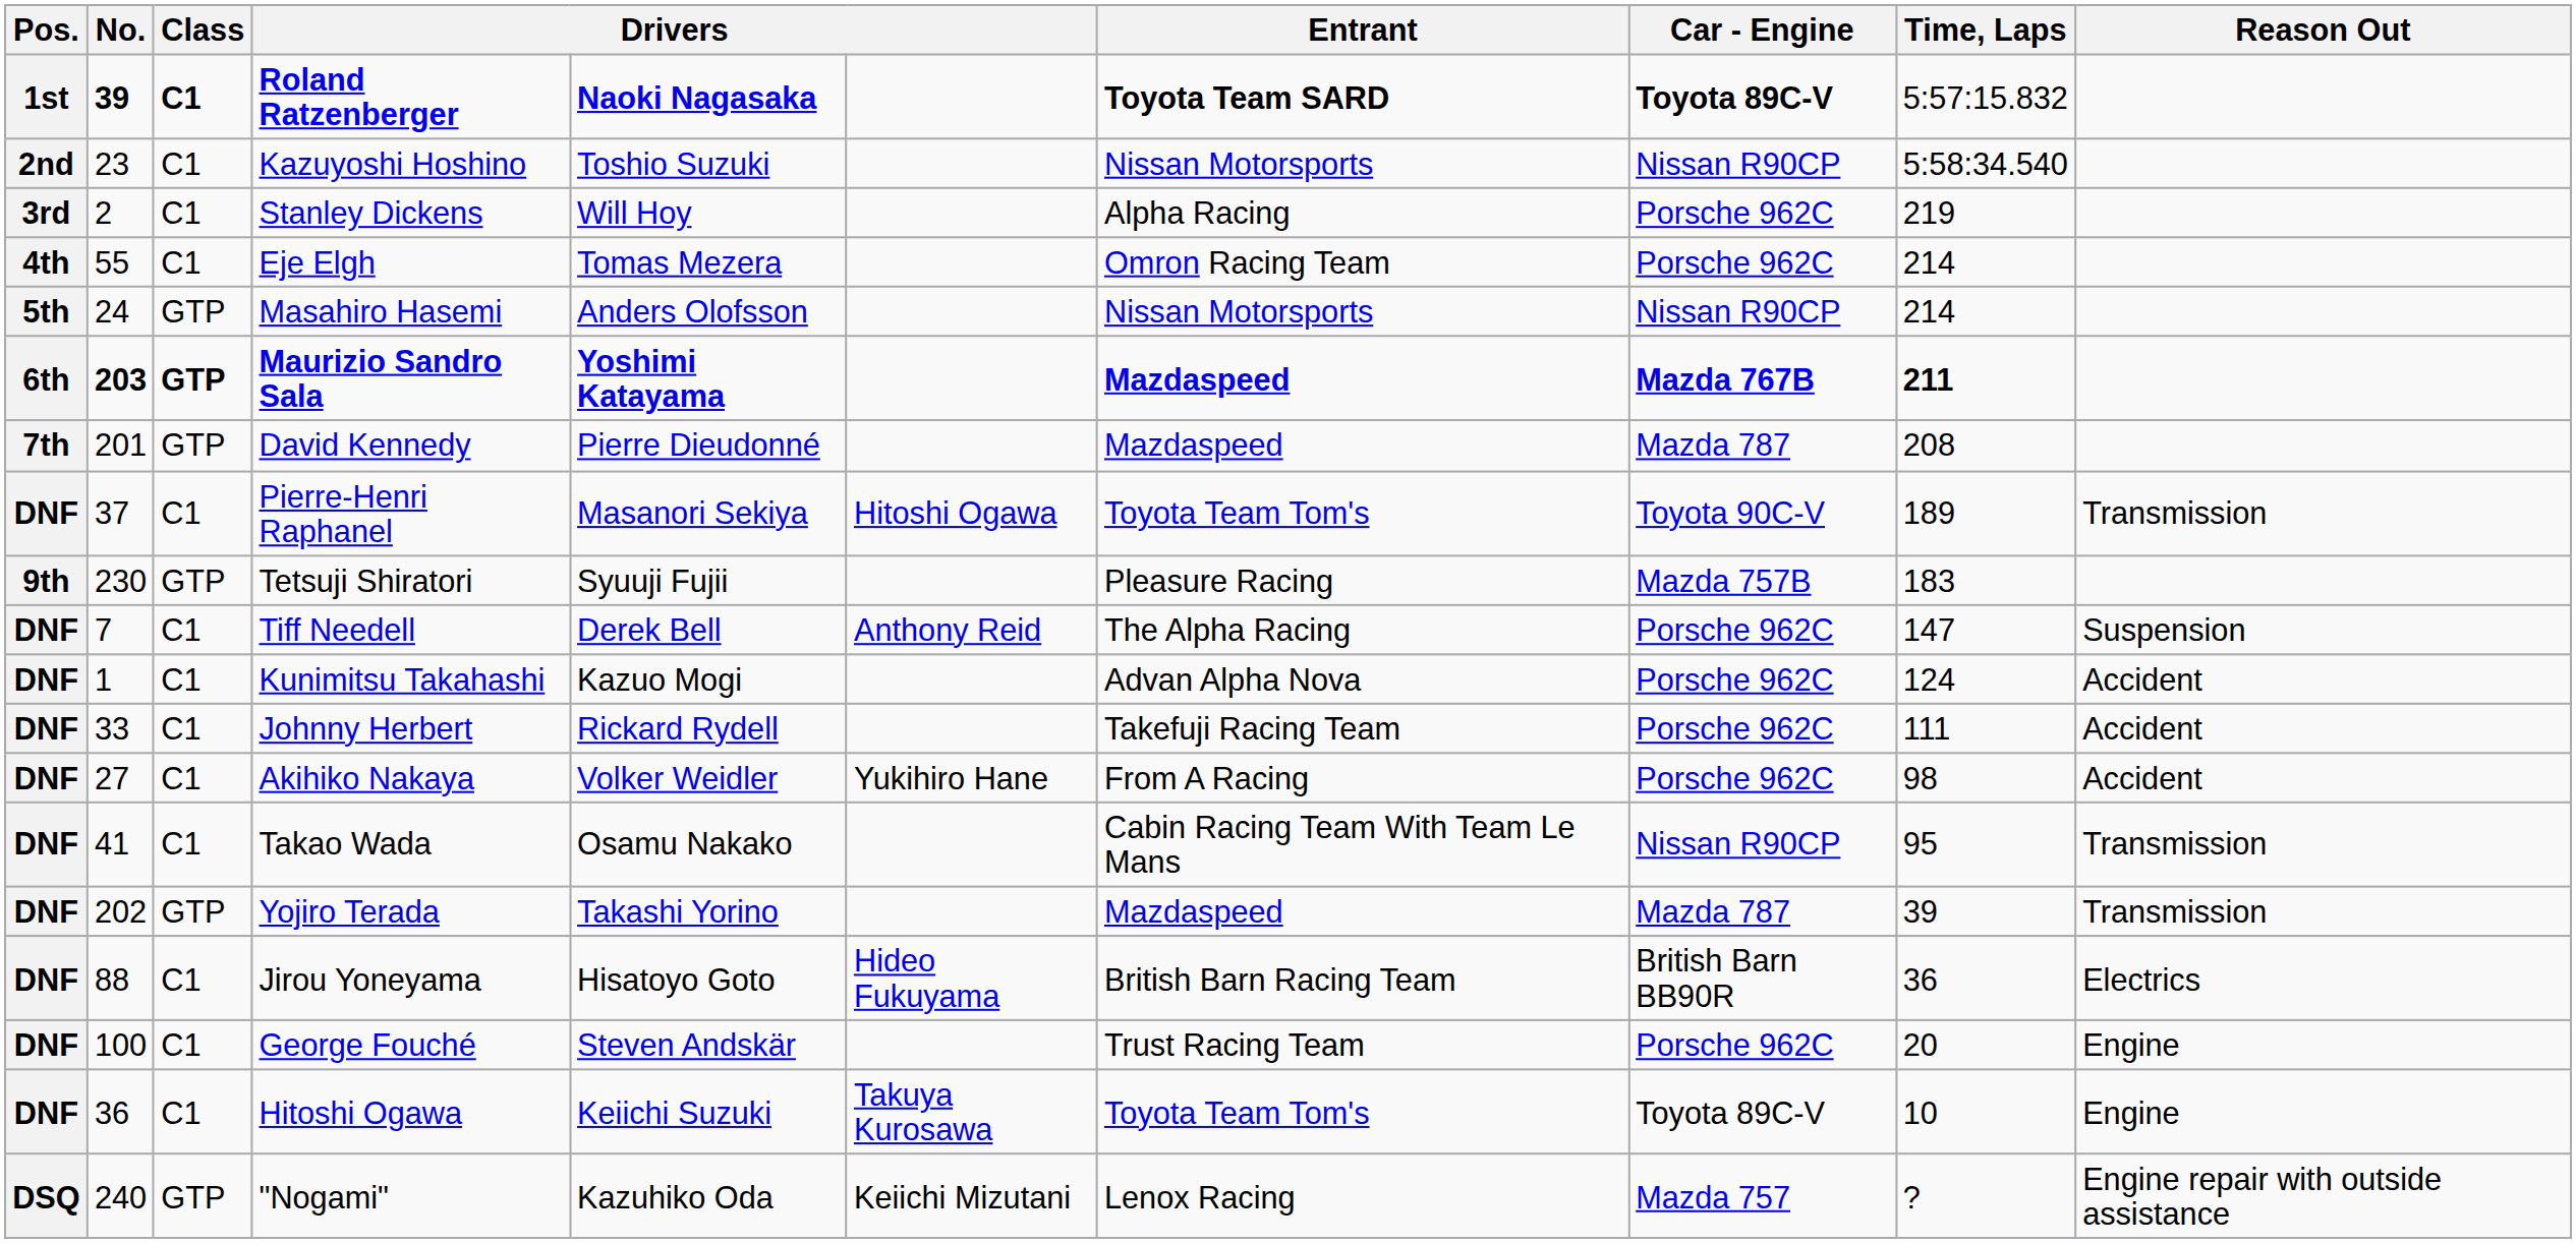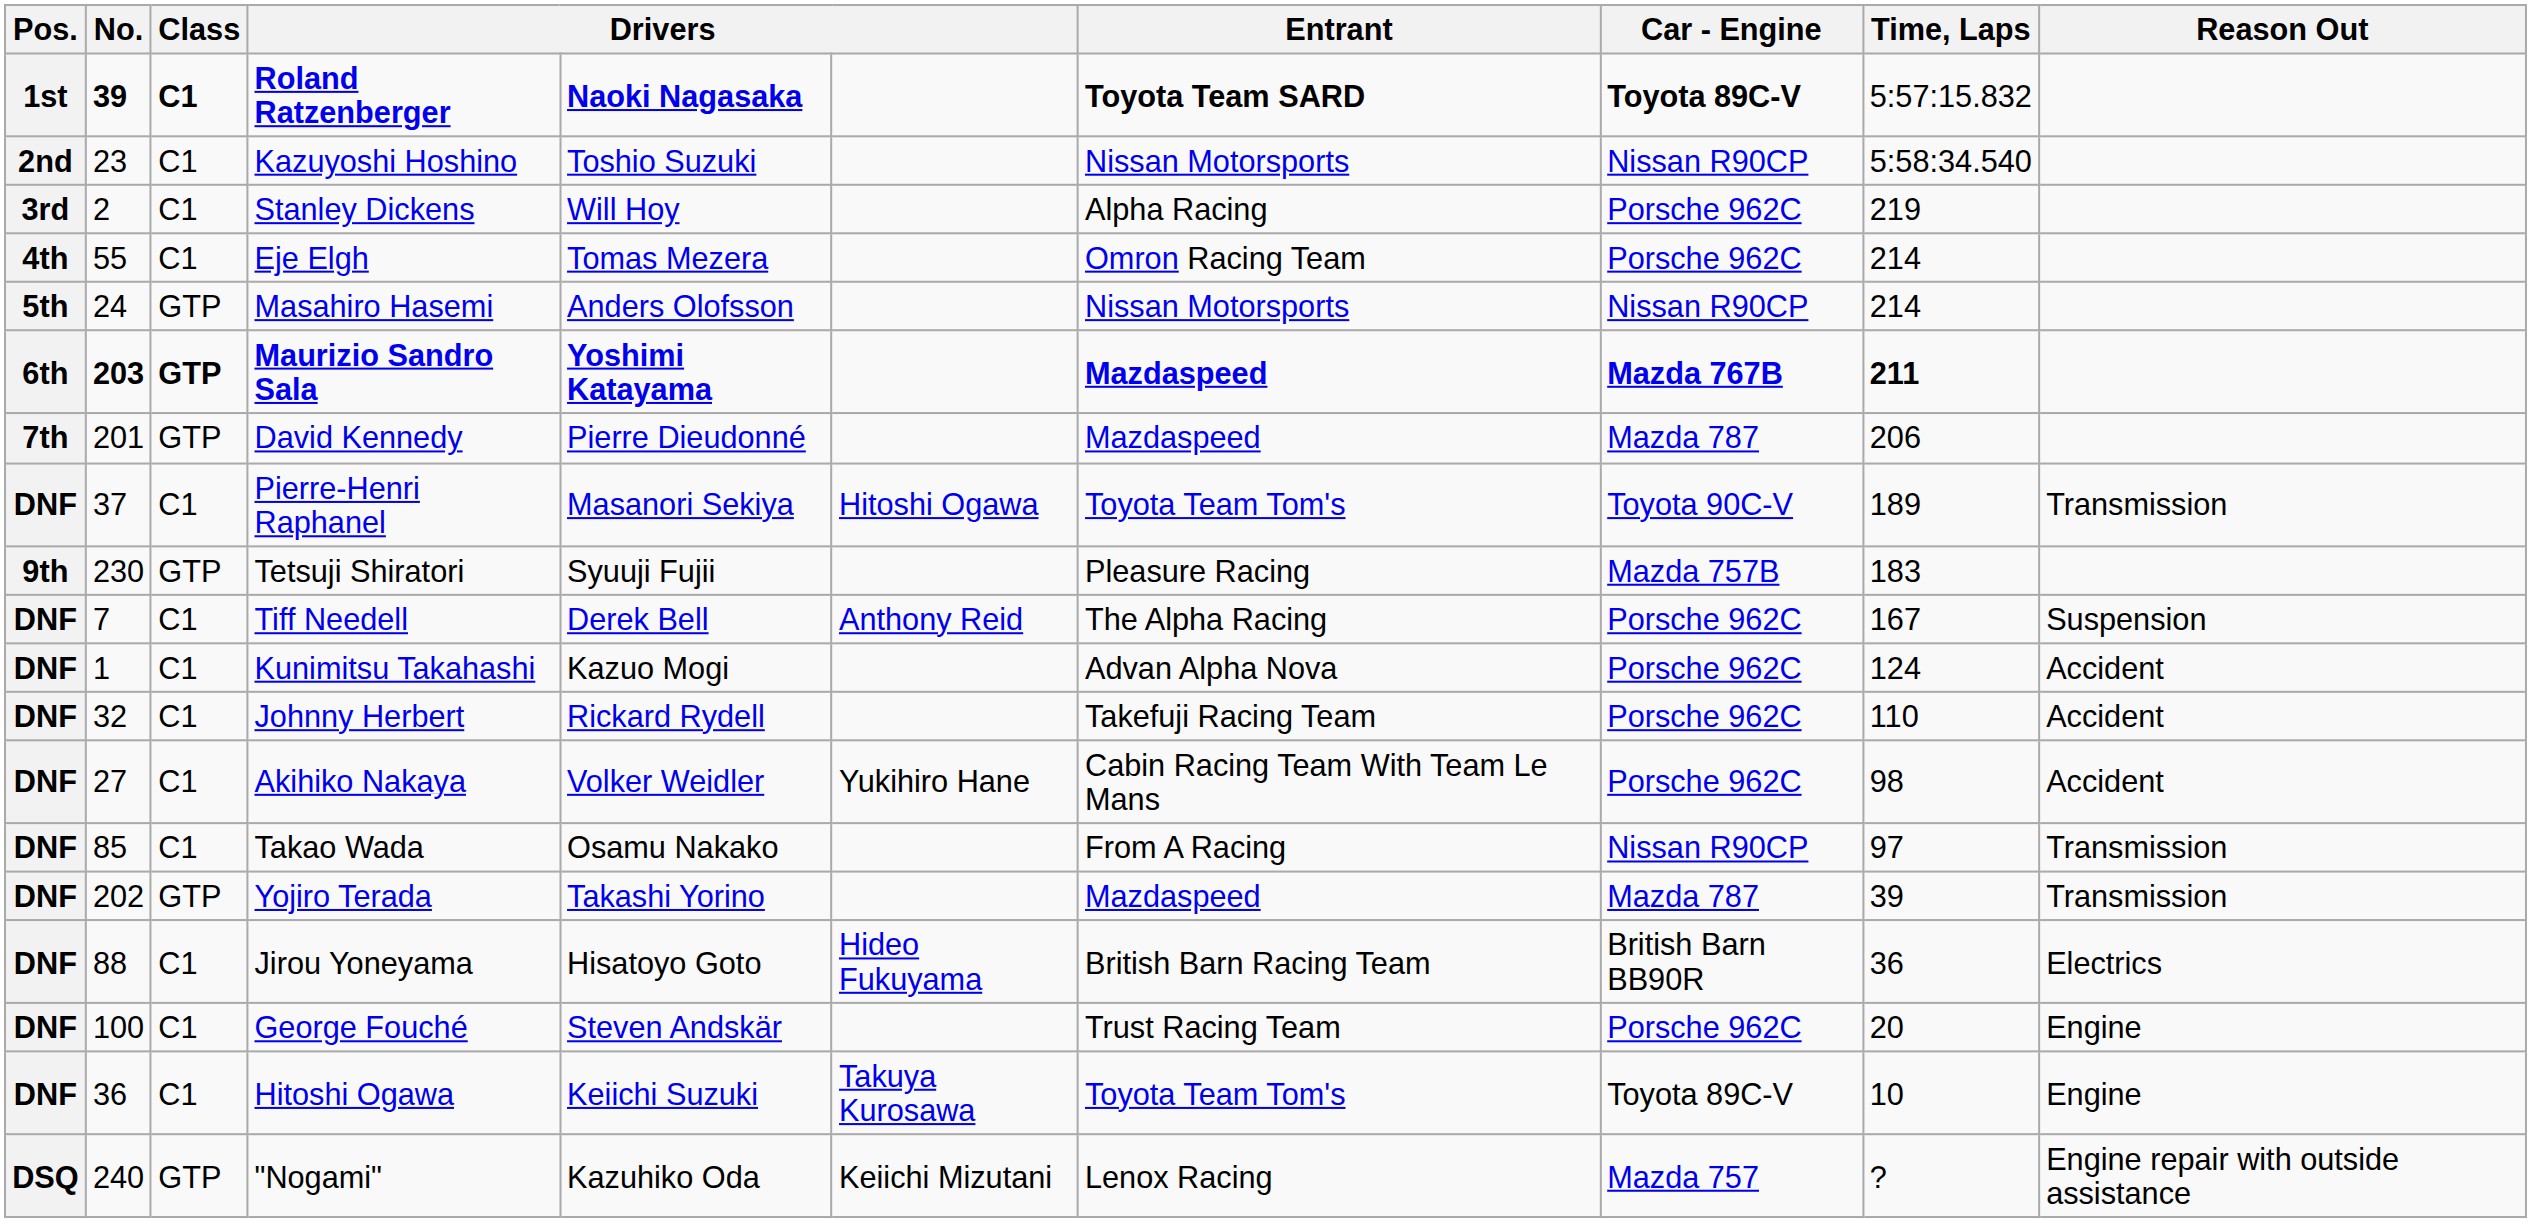 <table class="wikitable" style="font-size: 95%">
 <tr>
 <th>Pos.</th>
 <th>No.</th>
 <th>Class</th>
 <th colspan=3>Drivers</th>
 <th>Entrant</th>
 <th>Car - Engine</th>
 <th>Time, Laps</th>
 <th>Reason Out</th>
 </tr>
 <tr>
 <th><strong>1st</strong></th>
 <td><strong>39</strong></td>
 <td><strong>C1</strong></td>
 <td><strong> <a href='#'>Roland Ratzenberger</a></strong></td>
 <td><strong> <a href='#'>Naoki Nagasaka</a></strong></td>
 <td></td>
 <td><strong>Toyota Team SARD</strong></td>
 <td><strong>Toyota 89C-V</strong></td>
 <td>5:57:15.832</td>
 <td></td>
 </tr>
 <tr>
 <th>2nd</th>
 <td>23</td>
 <td>C1</td>
 <td> <a href='#'>Kazuyoshi Hoshino</a></td>
 <td> <a href='#'>Toshio Suzuki</a></td>
 <td></td>
 <td><a href='#'>Nissan Motorsports</a></td>
 <td><a href='#'>Nissan R90CP</a></td>
 <td>5:58:34.540</td>
 <td></td>
 </tr>
 <tr>
 <th>3rd</th>
 <td>2</td>
 <td>C1</td>
 <td> <a href='#'>Stanley Dickens</a></td>
 <td> <a href='#'>Will Hoy</a></td>
 <td></td>
 <td>Alpha Racing</td>
 <td><a href='#'>Porsche 962C</a></td>
 <td>219</td>
 <td></td>
 </tr>
 <tr>
 <th>4th</th>
 <td>55</td>
 <td>C1</td>
 <td> <a href='#'>Eje Elgh</a></td>
 <td> <a href='#'>Tomas Mezera</a></td>
 <td></td>
 <td><a href='#'>Omron</a> Racing Team</td>
 <td><a href='#'>Porsche 962C</a></td>
 <td>214</td>
 <td></td>
 </tr>
 <tr>
 <th>5th</th>
 <td>24</td>
 <td>GTP</td>
 <td> <a href='#'>Masahiro Hasemi</a></td>
 <td> <a href='#'>Anders Olofsson</a></td>
 <td></td>
 <td><a href='#'>Nissan Motorsports</a></td>
 <td><a href='#'>Nissan R90CP</a></td>
 <td>214</td>
 <td></td>
 </tr>
 <tr>
 <th><strong>6th</strong></th>
 <td><strong>203</strong></td>
 <td><strong>GTP</strong></td>
 <td> <strong><a href='#'>Maurizio Sandro Sala</a></strong></td>
 <td> <strong><a href='#'>Yoshimi Katayama</a></strong></td>
 <td></td>
 <td><strong><a href='#'>Mazdaspeed</a></strong></td>
 <td><strong><a href='#'>Mazda 767B</a></strong></td>
 <td><strong>211</strong></td>
 <td></td>
 </tr>
 <tr>
 <th>7th</th>
 <td>201</td>
 <td>GTP</td>
 <td> <a href='#'>David Kennedy</a></td>
 <td> <a href='#'>Pierre Dieudonné</a></td>
 <td></td>
 <td><a href='#'>Mazdaspeed</a></td>
 <td><a href='#'>Mazda 787</a></td>
-<td>208</td>
+<td>206</td>
 <td></td>
 </tr>
 <tr>
 <th>DNF</th>
 <td>37</td>
 <td>C1</td>
 <td> <a href='#'>Pierre-Henri Raphanel</a></td>
 <td> <a href='#'>Masanori Sekiya</a></td>
 <td> <a href='#'>Hitoshi Ogawa</a></td>
 <td><a href='#'>Toyota Team Tom's</a></td>
 <td><a href='#'>Toyota 90C-V</a></td>
 <td>189</td>
 <td>Transmission</td>
 </tr>
 <tr>
 <th>9th</th>
 <td>230</td>
 <td>GTP</td>
 <td> Tetsuji Shiratori</td>
 <td> Syuuji Fujii</td>
 <td></td>
 <td>Pleasure Racing</td>
 <td><a href='#'>Mazda 757B</a></td>
 <td>183</td>
 <td></td>
 </tr>
 <tr>
 <th>DNF</th>
 <td>7</td>
 <td>C1</td>
 <td> <a href='#'>Tiff Needell</a></td>
 <td> <a href='#'>Derek Bell</a></td>
 <td> <a href='#'>Anthony Reid</a></td>
 <td>The Alpha Racing</td>
 <td><a href='#'>Porsche 962C</a></td>
-<td>147</td>
+<td>167</td>
 <td>Suspension</td>
 </tr>
 <tr>
 <th>DNF</th>
 <td>1</td>
 <td>C1</td>
 <td> <a href='#'>Kunimitsu Takahashi</a></td>
 <td> Kazuo Mogi</td>
 <td></td>
 <td>Advan Alpha Nova</td>
 <td><a href='#'>Porsche 962C</a></td>
 <td>124</td>
 <td>Accident</td>
 </tr>
 <tr>
 <th>DNF</th>
-<td>33</td>
+<td>32</td>
 <td>C1</td>
 <td> <a href='#'>Johnny Herbert</a></td>
 <td> <a href='#'>Rickard Rydell</a></td>
 <td></td>
 <td>Takefuji Racing Team</td>
 <td><a href='#'>Porsche 962C</a></td>
-<td>111</td>
+<td>110</td>
 <td>Accident</td>
 </tr>
 <tr>
 <th>DNF</th>
 <td>27</td>
 <td>C1</td>
 <td> <a href='#'>Akihiko Nakaya</a></td>
 <td> <a href='#'>Volker Weidler</a></td>
 <td> Yukihiro Hane</td>
-<td>From A Racing</td>
+<td>Cabin Racing Team With Team Le Mans</td>
 <td><a href='#'>Porsche 962C</a></td>
 <td>98</td>
 <td>Accident</td>
 </tr>
 <tr>
 <th>DNF</th>
-<td>41</td>
+<td>85</td>
 <td>C1</td>
 <td> Takao Wada</td>
 <td> Osamu Nakako</td>
 <td></td>
-<td>Cabin Racing Team With Team Le Mans</td>
+<td>From A Racing</td>
 <td><a href='#'>Nissan R90CP</a></td>
-<td>95</td>
+<td>97</td>
 <td>Transmission</td>
 </tr>
 <tr>
 <th>DNF</th>
 <td>202</td>
 <td>GTP</td>
 <td> <a href='#'>Yojiro Terada</a></td>
 <td> <a href='#'>Takashi Yorino</a></td>
 <td></td>
 <td><a href='#'>Mazdaspeed</a></td>
 <td><a href='#'>Mazda 787</a></td>
 <td>39</td>
 <td>Transmission</td>
 </tr>
 <tr>
 <th>DNF</th>
 <td>88</td>
 <td>C1</td>
 <td> Jirou Yoneyama</td>
 <td> Hisatoyo Goto</td>
 <td> <a href='#'>Hideo Fukuyama</a></td>
 <td>British Barn Racing Team</td>
 <td>British Barn BB90R</td>
 <td>36</td>
 <td>Electrics</td>
 </tr>
 <tr>
 <th>DNF</th>
 <td>100</td>
 <td>C1</td>
 <td> <a href='#'>George Fouché</a></td>
 <td> <a href='#'>Steven Andskär</a></td>
 <td></td>
 <td>Trust Racing Team</td>
 <td><a href='#'>Porsche 962C</a></td>
 <td>20</td>
 <td>Engine</td>
 </tr>
 <tr>
 <th>DNF</th>
 <td>36</td>
 <td>C1</td>
 <td> <a href='#'>Hitoshi Ogawa</a></td>
 <td> <a href='#'>Keiichi Suzuki</a></td>
 <td> <a href='#'>Takuya Kurosawa</a></td>
 <td><a href='#'>Toyota Team Tom's</a></td>
 <td>Toyota 89C-V</td>
 <td>10</td>
 <td>Engine</td>
 </tr>
 <tr>
 <th>DSQ</th>
 <td>240</td>
 <td>GTP</td>
 <td> "Nogami"</td>
 <td> Kazuhiko Oda</td>
 <td> Keiichi Mizutani</td>
 <td>Lenox Racing</td>
 <td><a href='#'>Mazda 757</a></td>
 <td>?</td>
 <td>Engine repair with outside assistance</td>
 </tr>
 </table>
